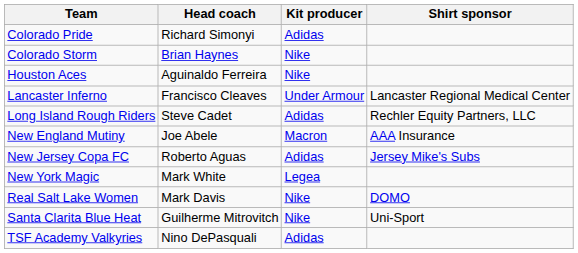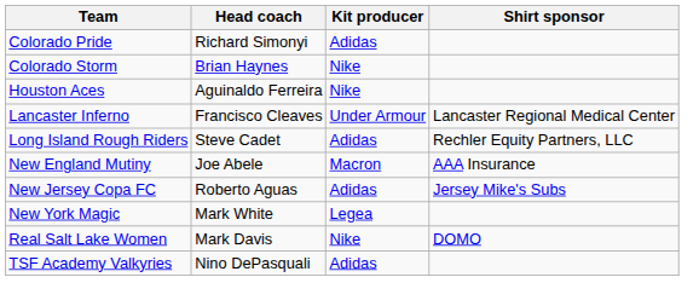 <table class="wikitable sortable" style="text-align: left;">
 <tr>
 <th>Team</th>
 <th>Head coach</th>
 <th>Kit producer</th>
 <th>Shirt sponsor</th>
 </tr>
 <tr>
 <td><a href='#'>Colorado Pride</a></td>
 <td> Richard Simonyi</td>
 <td><a href='#'>Adidas</a></td>
 <td></td>
 </tr>
 <tr>
 <td><a href='#'>Colorado Storm</a></td>
 <td> <a href='#'>Brian Haynes</a></td>
 <td><a href='#'>Nike</a></td>
 <td></td>
 </tr>
 <tr>
 <td><a href='#'>Houston Aces</a></td>
 <td> Aguinaldo Ferreira</td>
 <td><a href='#'>Nike</a></td>
 <td></td>
 </tr>
 <tr>
 <td><a href='#'>Lancaster Inferno</a></td>
 <td> Francisco Cleaves</td>
 <td><a href='#'>Under Armour</a></td>
 <td>Lancaster Regional Medical Center</td>
 </tr>
 <tr>
 <td><a href='#'>Long Island Rough Riders</a></td>
 <td> Steve Cadet</td>
 <td><a href='#'>Adidas</a></td>
 <td>Rechler Equity Partners, LLC</td>
 </tr>
 <tr>
 <td><a href='#'>New England Mutiny</a></td>
 <td> Joe Abele</td>
 <td><a href='#'>Macron</a></td>
 <td><a href='#'>AAA</a> Insurance</td>
 </tr>
 <tr>
 <td><a href='#'>New Jersey Copa FC</a></td>
 <td> Roberto Aguas</td>
 <td><a href='#'>Adidas</a></td>
 <td><a href='#'>Jersey Mike's Subs</a></td>
 </tr>
 <tr>
 <td><a href='#'>New York Magic</a></td>
 <td> Mark White</td>
 <td><a href='#'>Legea</a></td>
 <td></td>
 </tr>
 <tr>
 <td><a href='#'>Real Salt Lake Women</a></td>
 <td> Mark Davis</td>
 <td><a href='#'>Nike</a></td>
 <td><a href='#'>DOMO</a></td>
 </tr>
 <tr>
-<td><a href='#'>Santa Clarita Blue Heat</a></td>
-<td> Guilherme Mitrovitch</td>
-<td><a href='#'>Nike</a></td>
-<td>Uni-Sport</td>
-</tr>
-<tr>
 <td><a href='#'>TSF Academy Valkyries</a></td>
 <td> Nino DePasquali</td>
 <td><a href='#'>Adidas</a></td>
 <td></td>
 </tr>
 </table>
